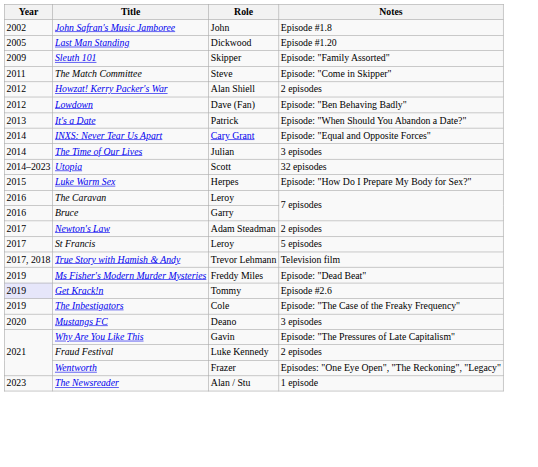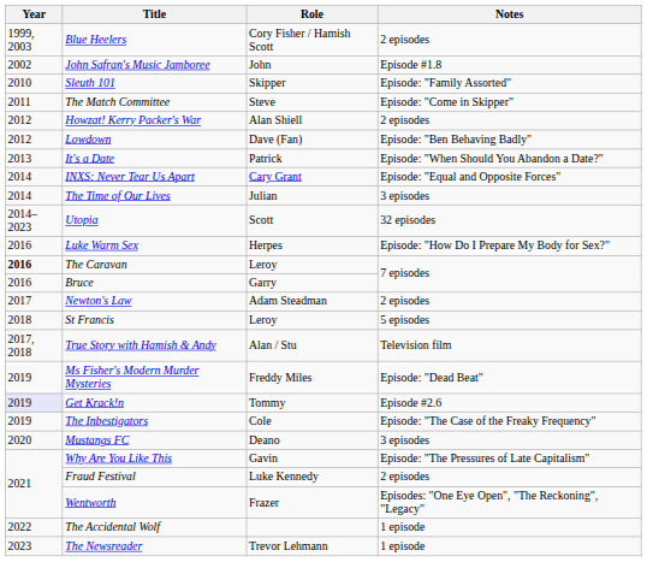 <table class="wikitable sortable">
 <tr>
 <th>Year</th>
 <th>Title</th>
 <th>Role</th>
 <th>Notes</th>
 </tr>
 <tr>
+<td>1999, 2003</td>
+<td><em><a href='#'>Blue Heelers</a></em></td>
+<td>Cory Fisher / Hamish Scott</td>
+<td>2 episodes</td>
+</tr>
+<tr>
 <td>2002</td>
 <td><em><a href='#'>John Safran's Music Jamboree</a></em></td>
 <td>John</td>
 <td>Episode #1.8</td>
 </tr>
 <tr>
-<td>2005</td>
-<td><a href='#'><em>Last Man Standing</em></a></td>
-<td>Dickwood</td>
-<td>Episode #1.20</td>
-</tr>
-<tr>
-<td>2009</td>
+<td>2010</td>
 <td><em><a href='#'>Sleuth 101</a></em></td>
 <td>Skipper</td>
 <td>Episode: "Family Assorted"</td>
 </tr>
 <tr>
 <td>2011</td>
 <td><em>The Match Committee</em></td>
 <td>Steve</td>
 <td>Episode: "Come in Skipper"</td>
 </tr>
 <tr>
 <td>2012</td>
 <td><em><a href='#'>Howzat! Kerry Packer's War</a></em></td>
 <td>Alan Shiell</td>
 <td>2 episodes</td>
 </tr>
 <tr>
 <td>2012</td>
 <td><a href='#'><em>Lowdown</em></a></td>
 <td>Dave (Fan)</td>
 <td>Episode: "Ben Behaving Badly"</td>
 </tr>
 <tr>
 <td>2013</td>
 <td><a href='#'><em>It's a Date</em></a></td>
 <td>Patrick</td>
 <td>Episode: "When Should You Abandon a Date?"</td>
 </tr>
 <tr>
 <td>2014</td>
 <td><em><a href='#'>INXS: Never Tear Us Apart</a></em></td>
 <td><a href='#'>Cary Grant</a></td>
 <td>Episode: "Equal and Opposite Forces"</td>
 </tr>
 <tr>
 <td>2014</td>
 <td><a href='#'><em>The Time of Our Lives</em></a></td>
 <td>Julian</td>
 <td>3 episodes</td>
 </tr>
 <tr>
 <td>2014–2023</td>
 <td><a href='#'><em>Utopia</em></a></td>
 <td>Scott</td>
 <td>32 episodes</td>
 </tr>
 <tr>
-<td>2015</td>
+<td>2016</td>
 <td><em><a href='#'>Luke Warm Sex</a></em></td>
 <td>Herpes</td>
 <td>Episode: "How Do I Prepare My Body for Sex?"</td>
 </tr>
 <tr>
-<td>2016</td>
+<td><strong>2016</strong></td>
 <td><em>The Caravan</em></td>
 <td>Leroy</td>
 <td rowspan="2">7 episodes</td>
 </tr>
 <tr>
 <td>2016</td>
 <td><em>Bruce</em></td>
 <td>Garry</td>
 </tr>
 <tr>
 <td>2017</td>
 <td><a href='#'><em>Newton's Law</em></a></td>
 <td>Adam Steadman</td>
 <td>2 episodes</td>
 </tr>
 <tr>
-<td>2017</td>
+<td>2018</td>
 <td><em>St Francis</em></td>
 <td>Leroy</td>
 <td>5 episodes</td>
 </tr>
 <tr>
 <td>2017, 2018</td>
 <td><em><a href='#'>True Story with Hamish & Andy</a></em></td>
-<td>Trevor Lehmann</td>
+<td>Alan / Stu</td>
 <td>Television film</td>
 </tr>
 <tr>
 <td>2019</td>
 <td><em><a href='#'>Ms Fisher's Modern Murder Mysteries</a></em></td>
 <td>Freddy Miles</td>
 <td>Episode: "Dead Beat"</td>
 </tr>
 <tr>
 <td style="background: lavender;">2019</td>
 <td><em><a href='#'>Get Krack!n</a></em></td>
 <td>Tommy</td>
 <td>Episode #2.6</td>
 </tr>
 <tr>
 <td>2019</td>
 <td><em><a href='#'>The Inbestigators</a></em></td>
 <td>Cole</td>
 <td>Episode: "The Case of the Freaky Frequency"</td>
 </tr>
 <tr>
 <td>2020</td>
 <td><em><a href='#'>Mustangs FC</a></em></td>
 <td>Deano</td>
 <td>3 episodes</td>
 </tr>
 <tr>
 <td rowspan="3">2021</td>
 <td><em><a href='#'>Why Are You Like This</a></em></td>
 <td>Gavin</td>
 <td>Episode: "The Pressures of Late Capitalism"</td>
 </tr>
 <tr>
 <td><em>Fraud Festival</em></td>
 <td>Luke Kennedy</td>
 <td>2 episodes</td>
 </tr>
 <tr>
 <td><a href='#'><em>Wentworth</em></a></td>
 <td>Frazer</td>
 <td>Episodes: "One Eye Open", "The Reckoning", "Legacy"</td>
 </tr>
 <tr>
+<td>2022</td>
+<td><em>The Accidental Wolf</em></td>
+<td></td>
+<td>1 episode</td>
+</tr>
+<tr>
 <td>2023</td>
 <td><a href='#'><em>The Newsreader</em></a></td>
-<td>Alan / Stu</td>
+<td>Trevor Lehmann</td>
 <td>1 episode</td>
 </tr>
 </table>
